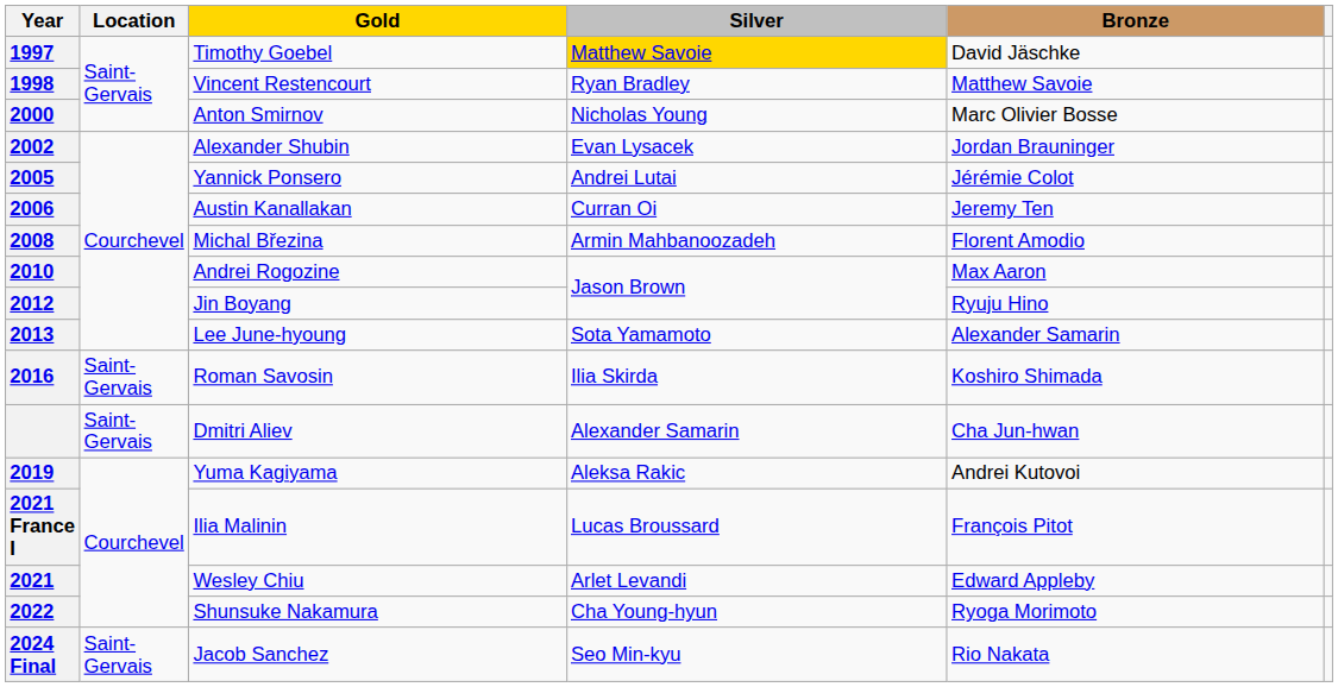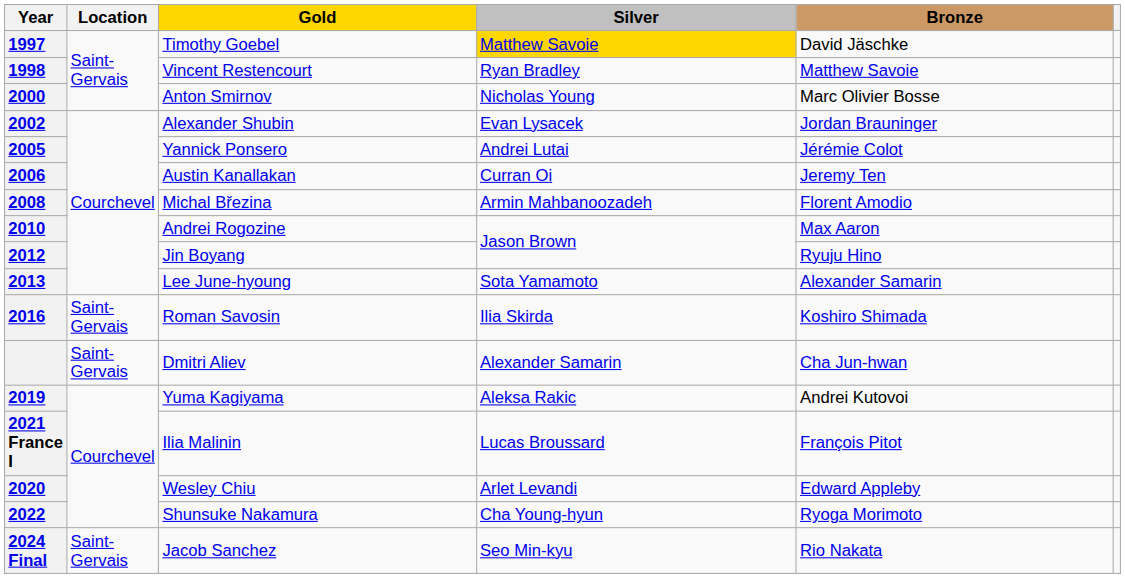 <table class="wikitable unsortable" style="text-align:left; width:85%">
 <tr>
 <th scope="col" style="text-align:center">Year</th>
 <th scope="col" style="text-align:center">Location</th>
 <td scope="col" style="text-align:center; width:30%; background:gold"><strong>Gold</strong></td>
 <td scope="col" style="text-align:center; width:30%; background:silver"><strong>Silver</strong></td>
 <td scope="col" style="text-align:center; width:30%; background:#c96"><strong>Bronze</strong></td>
 <th scope="col" style="text-align:center"></th>
 </tr>
 <tr>
 <th scope="row" style="text-align:left"><a href='#'>1997</a></th>
 <td rowspan="3"><a href='#'>Saint-Gervais</a></td>
 <td> <a href='#'>Timothy Goebel</a></td>
 <td style="background: gold;"> <a href='#'>Matthew Savoie</a></td>
 <td> David Jäschke</td>
 <td></td>
 </tr>
 <tr>
 <th scope="row" style="text-align:left"><a href='#'>1998</a></th>
 <td> <a href='#'>Vincent Restencourt</a></td>
 <td> <a href='#'>Ryan Bradley</a></td>
 <td> <a href='#'>Matthew Savoie</a></td>
 <td></td>
 </tr>
 <tr>
 <th scope="row" style="text-align:left"><a href='#'>2000</a></th>
 <td> <a href='#'>Anton Smirnov</a></td>
 <td> <a href='#'>Nicholas Young</a></td>
 <td> Marc Olivier Bosse</td>
 <td></td>
 </tr>
 <tr>
 <th scope="row" style="text-align:left"><a href='#'>2002</a></th>
 <td rowspan="7"><a href='#'>Courchevel</a></td>
 <td> <a href='#'>Alexander Shubin</a></td>
 <td> <a href='#'>Evan Lysacek</a></td>
 <td> <a href='#'>Jordan Brauninger</a></td>
 <td></td>
 </tr>
 <tr>
 <th scope="row" style="text-align:left"><a href='#'>2005</a></th>
 <td> <a href='#'>Yannick Ponsero</a></td>
 <td> <a href='#'>Andrei Lutai</a></td>
 <td> <a href='#'>Jérémie Colot</a></td>
 <td></td>
 </tr>
 <tr>
 <th scope="row" style="text-align:left"><a href='#'>2006</a></th>
 <td> <a href='#'>Austin Kanallakan</a></td>
 <td> <a href='#'>Curran Oi</a></td>
 <td> <a href='#'>Jeremy Ten</a></td>
 <td></td>
 </tr>
 <tr>
 <th scope="row" style="text-align:left"><a href='#'>2008</a></th>
 <td> <a href='#'>Michal Březina</a></td>
 <td> <a href='#'>Armin Mahbanoozadeh</a></td>
 <td> <a href='#'>Florent Amodio</a></td>
 <td></td>
 </tr>
 <tr>
 <th scope="row" style="text-align:left"><a href='#'>2010</a></th>
 <td> <a href='#'>Andrei Rogozine</a></td>
 <td rowspan="2"> <a href='#'>Jason Brown</a></td>
 <td> <a href='#'>Max Aaron</a></td>
 <td></td>
 </tr>
 <tr>
 <th scope="row" style="text-align:left"><a href='#'>2012</a></th>
 <td> <a href='#'>Jin Boyang</a></td>
 <td> <a href='#'>Ryuju Hino</a></td>
 <td></td>
 </tr>
 <tr>
 <th scope="row" style="text-align:left"><a href='#'>2013</a></th>
 <td> <a href='#'>Lee June-hyoung</a></td>
 <td> <a href='#'>Sota Yamamoto</a></td>
 <td> <a href='#'>Alexander Samarin</a></td>
 <td></td>
 </tr>
 <tr>
 <th scope="row" style="text-align:left"><a href='#'>2016</a></th>
 <td><a href='#'>Saint-Gervais</a></td>
 <td> <a href='#'>Roman Savosin</a></td>
 <td> <a href='#'>Ilia Skirda</a></td>
 <td> <a href='#'>Koshiro Shimada</a></td>
 <td></td>
 </tr>
 <tr>
 <th scope="row" style="text-align:left"></th>
 <td><a href='#'>Saint-Gervais</a></td>
 <td> <a href='#'>Dmitri Aliev</a></td>
 <td> <a href='#'>Alexander Samarin</a></td>
 <td> <a href='#'>Cha Jun-hwan</a></td>
 <td></td>
 </tr>
 <tr>
 <th scope="row" style="text-align:left"><a href='#'>2019</a></th>
 <td rowspan="4"><a href='#'>Courchevel</a></td>
 <td> <a href='#'>Yuma Kagiyama</a></td>
 <td> <a href='#'>Aleksa Rakic</a></td>
 <td> Andrei Kutovoi</td>
 <td></td>
 </tr>
 <tr>
 <th scope="row" style="text-align:left"><a href='#'>2021</a><br>France I</th>
 <td> <a href='#'>Ilia Malinin</a></td>
 <td> <a href='#'>Lucas Broussard</a></td>
 <td> <a href='#'>François Pitot</a></td>
 <td></td>
 </tr>
 <tr>
-<th scope="row" style="text-align:left"><a href='#'>2021</a><br></th>
+<th scope="row" style="text-align:left"><a href='#'>2020</a><br></th>
 <td> <a href='#'>Wesley Chiu</a></td>
 <td> <a href='#'>Arlet Levandi</a></td>
 <td> <a href='#'>Edward Appleby</a></td>
 <td></td>
 </tr>
 <tr>
 <th scope="row" style="text-align:left"><a href='#'>2022</a></th>
 <td> <a href='#'>Shunsuke Nakamura</a></td>
 <td> <a href='#'>Cha Young-hyun</a></td>
 <td> <a href='#'>Ryoga Morimoto</a></td>
 <td></td>
 </tr>
 <tr>
 <th scope="row" style="text-align:left"><a href='#'>2024 Final</a></th>
 <td><a href='#'>Saint-Gervais</a></td>
 <td> <a href='#'>Jacob Sanchez</a></td>
 <td> <a href='#'>Seo Min-kyu</a></td>
 <td> <a href='#'>Rio Nakata</a></td>
 <td></td>
 </tr>
 </table>
